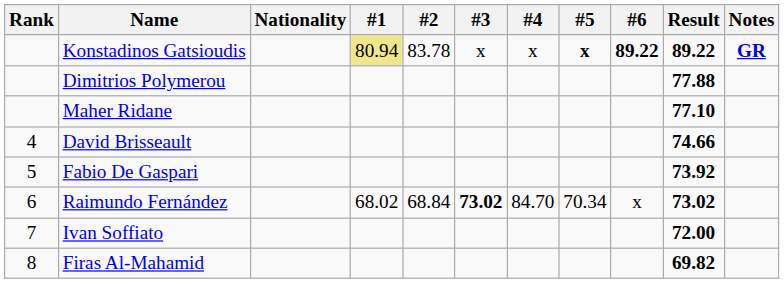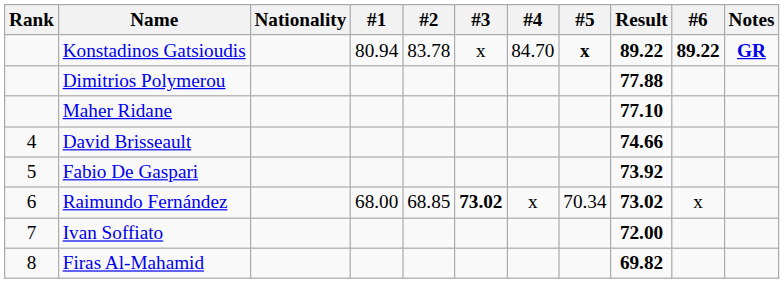 <table class="wikitable sortable" style="text-align:center">
 <tr>
 <th>Rank</th>
 <th>Name</th>
 <th>Nationality</th>
 <th>#1</th>
 <th>#2</th>
 <th>#3</th>
 <th>#4</th>
 <th>#5</th>
+<th>Result</th>
 <th>#6</th>
-<th>Result</th>
 <th>Notes</th>
 </tr>
 <tr>
 <td></td>
 <td align=left><a href='#'>Konstadinos Gatsioudis</a></td>
 <td align=left></td>
-<td style="background: khaki;">80.94</td>
+<td>80.94</td>
 <td>83.78</td>
 <td>x</td>
-<td>x</td>
+<td>84.70</td>
 <td><strong>x</strong></td>
 <td><strong>89.22</strong></td>
 <td><strong>89.22</strong></td>
 <td><strong><a href='#'>GR</a></strong></td>
 </tr>
 <tr>
 <td></td>
 <td align=left><a href='#'>Dimitrios Polymerou</a></td>
 <td align=left></td>
 <td></td>
 <td></td>
 <td></td>
 <td></td>
 <td></td>
+<td><strong>77.88</strong></td>
 <td></td>
-<td><strong>77.88</strong></td>
 <td></td>
 </tr>
 <tr>
 <td></td>
 <td align=left><a href='#'>Maher Ridane</a></td>
 <td align=left></td>
 <td></td>
 <td></td>
 <td></td>
 <td></td>
 <td></td>
+<td><strong>77.10</strong></td>
 <td></td>
-<td><strong>77.10</strong></td>
 <td></td>
 </tr>
 <tr>
 <td>4</td>
 <td align=left><a href='#'>David Brisseault</a></td>
 <td align=left></td>
 <td></td>
 <td></td>
 <td></td>
 <td></td>
 <td></td>
+<td><strong>74.66</strong></td>
 <td></td>
-<td><strong>74.66</strong></td>
 <td></td>
 </tr>
 <tr>
 <td>5</td>
 <td align=left><a href='#'>Fabio De Gaspari</a></td>
 <td align=left></td>
 <td></td>
 <td></td>
 <td></td>
 <td></td>
 <td></td>
+<td><strong>73.92</strong></td>
 <td></td>
-<td><strong>73.92</strong></td>
 <td></td>
 </tr>
 <tr>
 <td>6</td>
 <td align=left><a href='#'>Raimundo Fernández</a></td>
 <td align=left></td>
-<td>68.02</td>
-<td>68.84</td>
+<td>68.00</td>
+<td>68.85</td>
 <td><strong>73.02</strong></td>
-<td>84.70</td>
+<td>x</td>
 <td>70.34</td>
+<td><strong>73.02</strong></td>
 <td>x</td>
-<td><strong>73.02</strong></td>
 <td></td>
 </tr>
 <tr>
 <td>7</td>
 <td align=left><a href='#'>Ivan Soffiato</a></td>
 <td align=left></td>
 <td></td>
 <td></td>
 <td></td>
 <td></td>
 <td></td>
+<td><strong>72.00</strong></td>
 <td></td>
-<td><strong>72.00</strong></td>
 <td></td>
 </tr>
 <tr>
 <td>8</td>
 <td align=left><a href='#'>Firas Al-Mahamid</a></td>
 <td align=left></td>
 <td></td>
 <td></td>
 <td></td>
 <td></td>
 <td></td>
+<td><strong>69.82</strong></td>
 <td></td>
-<td><strong>69.82</strong></td>
 <td></td>
 </tr>
 </table>
